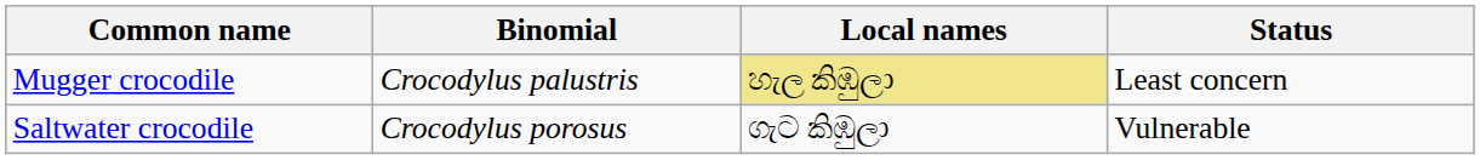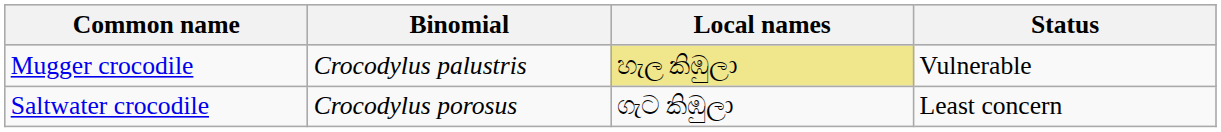 <table width=60% class="wikitable">
 <tr>
 <th width=20%>Common name</th>
 <th width=20%>Binomial</th>
 <th width=20%>Local names</th>
 <th width=20%>Status</th>
 </tr>
 <tr>
 <td><a href='#'>Mugger crocodile</a><br></td>
 <td><em>Crocodylus palustris</em></td>
 <td style="background: khaki;">හැල කිඹුලා</td>
-<td>Least concern</td>
+<td>Vulnerable</td>
 </tr>
 <tr>
 <td><a href='#'>Saltwater crocodile</a><br></td>
 <td><em>Crocodylus porosus</em></td>
 <td>ගැට කිඹුලා</td>
-<td>Vulnerable</td>
+<td>Least concern</td>
 </tr>
 </table>
